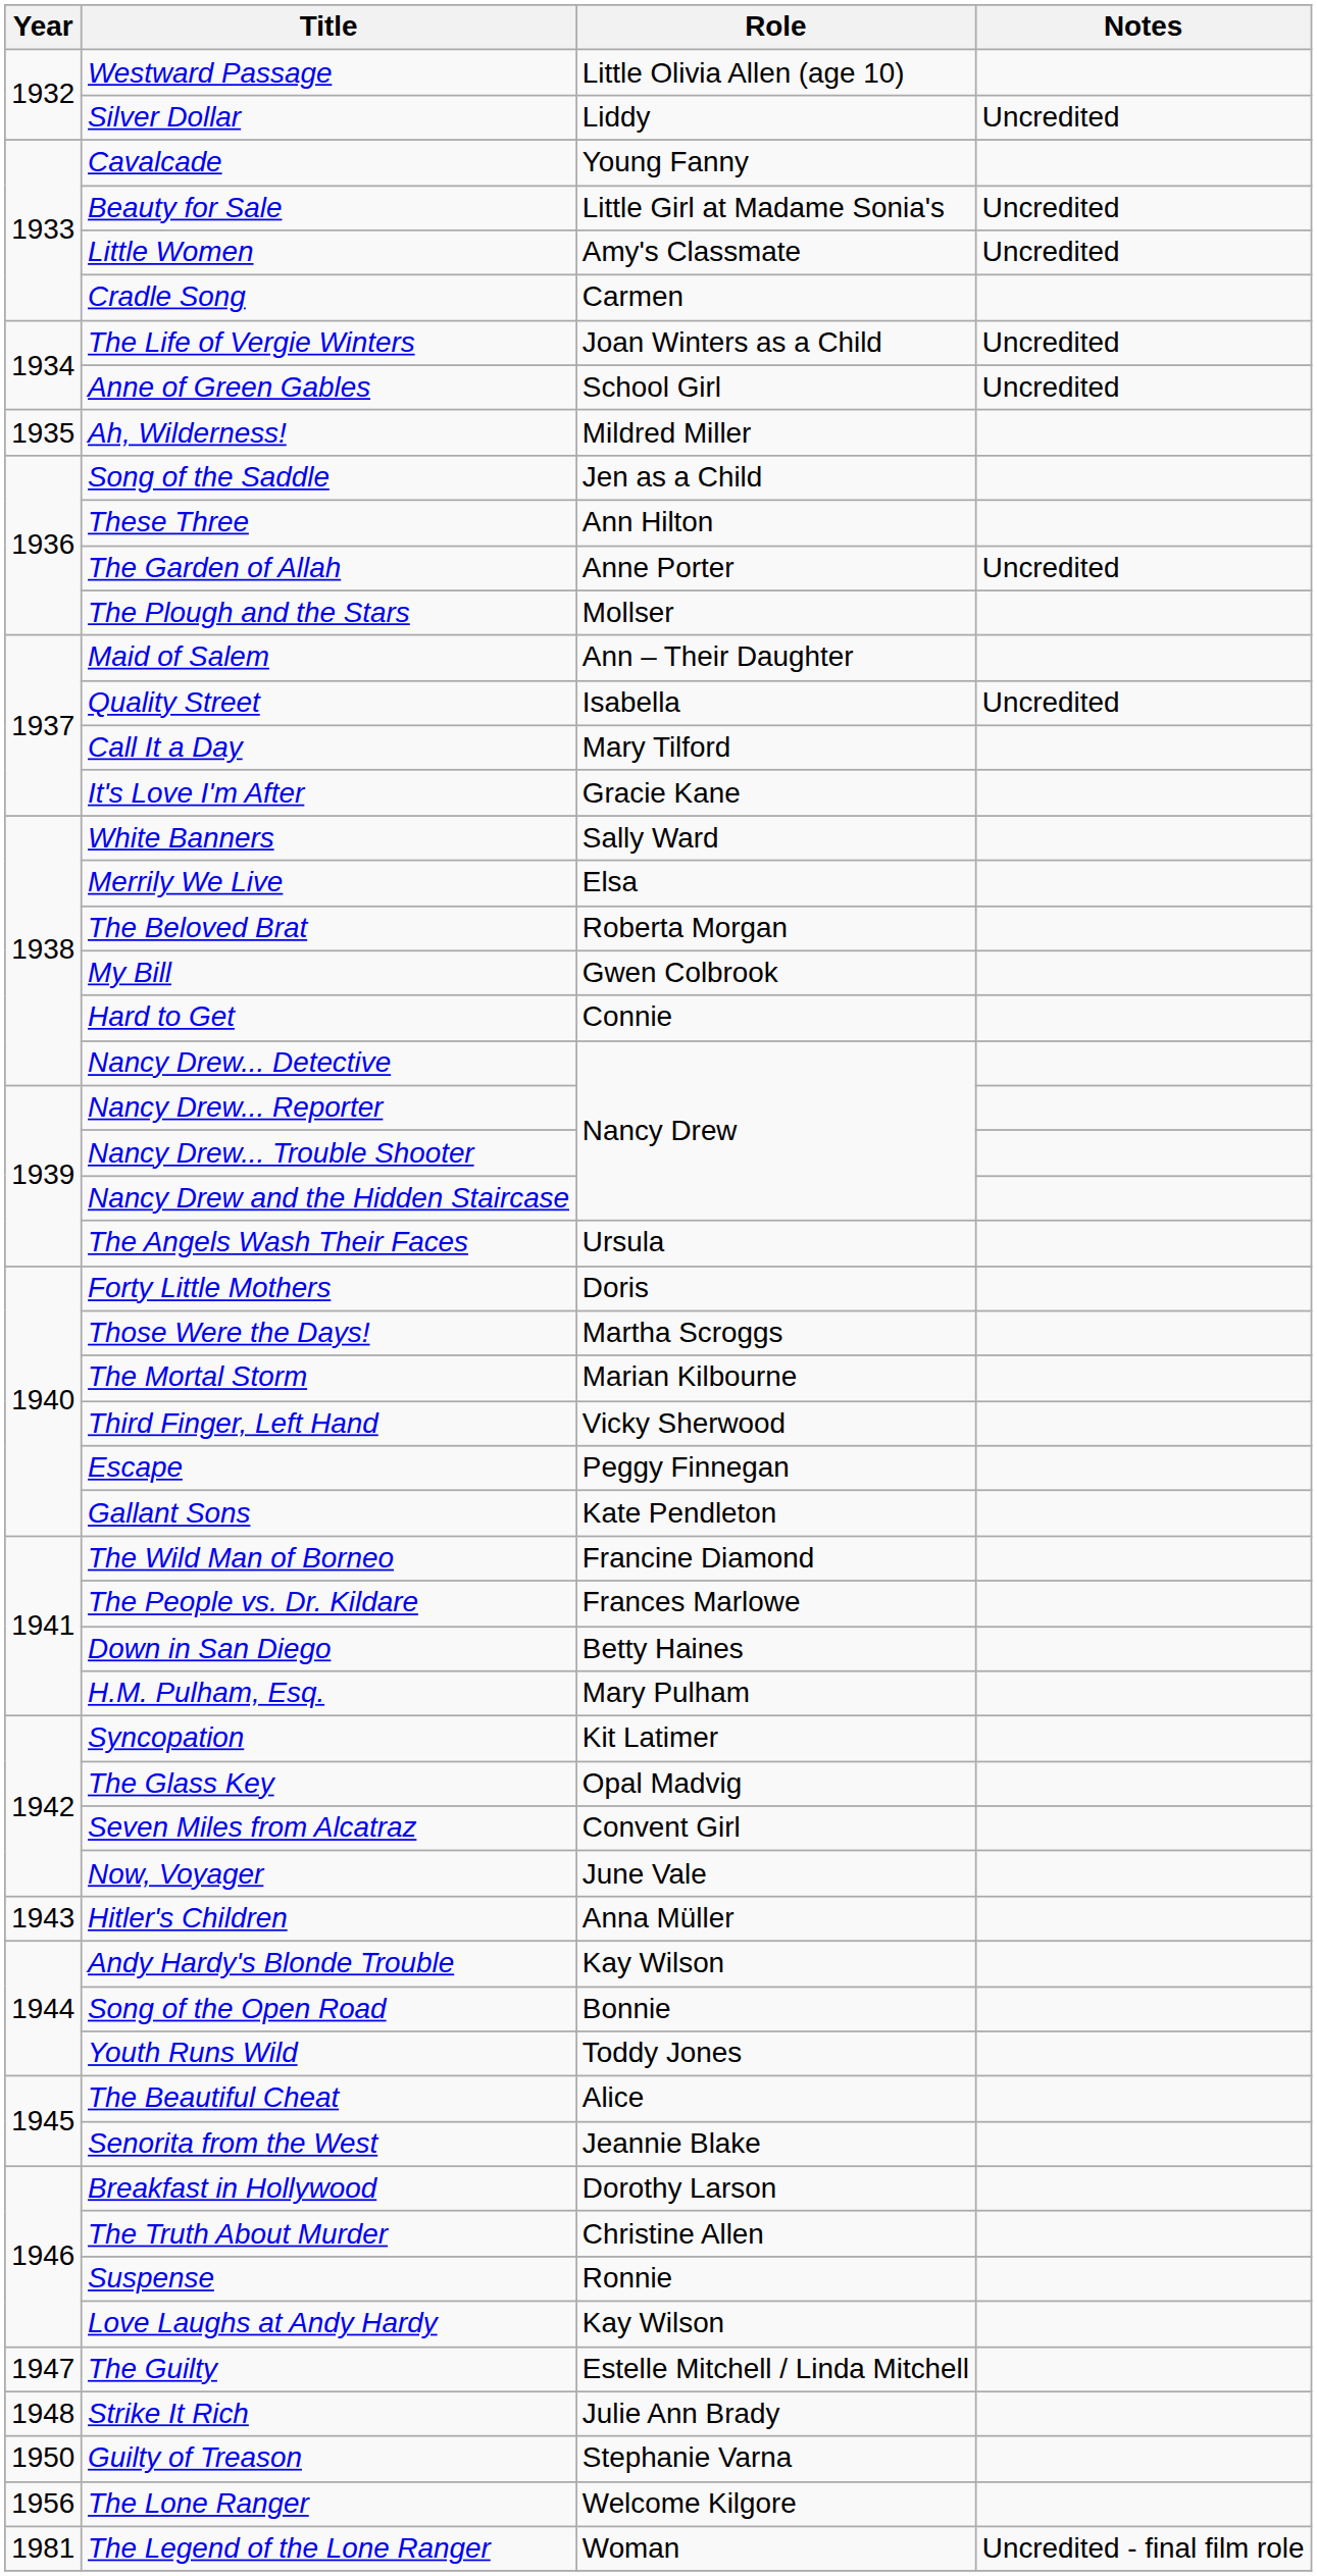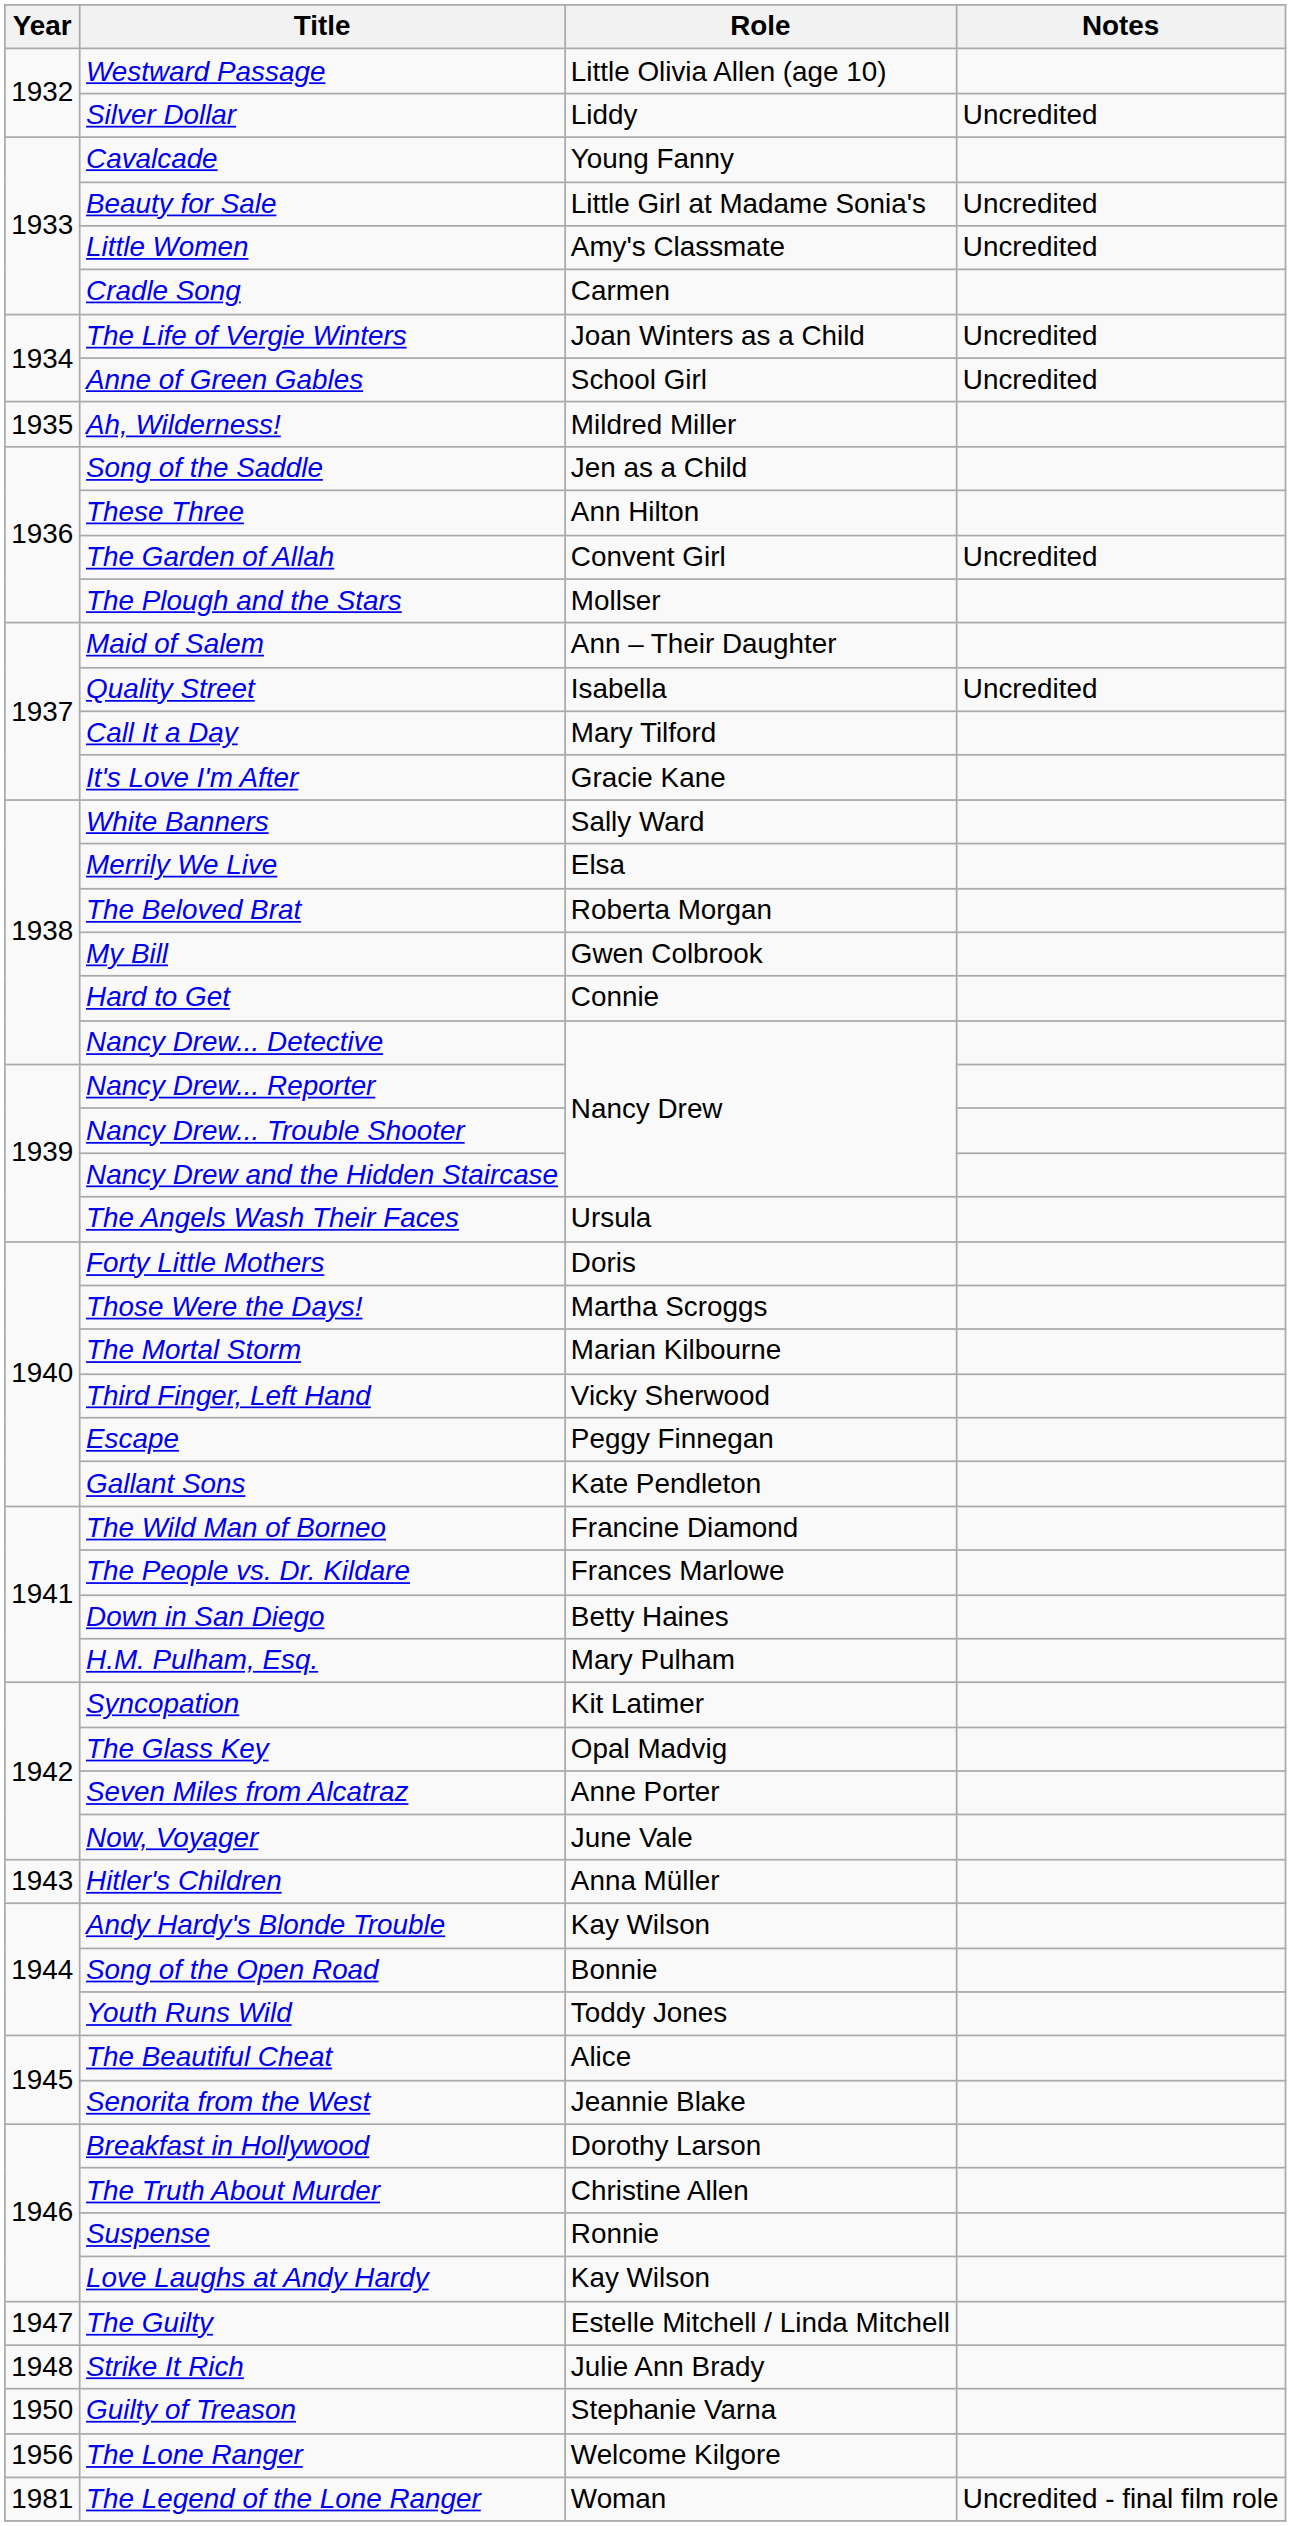 <table class="wikitable sortable">
 <tr>
 <th>Year</th>
 <th>Title</th>
 <th>Role</th>
 <th>Notes</th>
 </tr>
 <tr>
 <td rowspan=2>1932</td>
 <td><em><a href='#'>Westward Passage</a></em></td>
 <td>Little Olivia Allen (age 10)</td>
 <td></td>
 </tr>
 <tr>
 <td><em><a href='#'>Silver Dollar</a></em></td>
 <td>Liddy</td>
 <td>Uncredited</td>
 </tr>
 <tr>
 <td rowspan=4>1933</td>
 <td><em><a href='#'>Cavalcade</a></em></td>
 <td>Young Fanny</td>
 <td></td>
 </tr>
 <tr>
 <td><em><a href='#'>Beauty for Sale</a></em></td>
 <td>Little Girl at Madame Sonia's</td>
 <td>Uncredited</td>
 </tr>
 <tr>
 <td><em><a href='#'>Little Women</a></em></td>
 <td>Amy's Classmate</td>
 <td>Uncredited</td>
 </tr>
 <tr>
 <td><em><a href='#'>Cradle Song</a></em></td>
 <td>Carmen</td>
 <td></td>
 </tr>
 <tr>
 <td rowspan=2>1934</td>
 <td><em><a href='#'>The Life of Vergie Winters</a></em></td>
 <td>Joan Winters as a Child</td>
 <td>Uncredited</td>
 </tr>
 <tr>
 <td><em><a href='#'>Anne of Green Gables</a></em></td>
 <td>School Girl</td>
 <td>Uncredited</td>
 </tr>
 <tr>
 <td>1935</td>
 <td><em><a href='#'>Ah, Wilderness!</a></em></td>
 <td>Mildred Miller</td>
 <td></td>
 </tr>
 <tr>
 <td rowspan=4>1936</td>
 <td><em><a href='#'>Song of the Saddle</a></em></td>
 <td>Jen as a Child</td>
 <td></td>
 </tr>
 <tr>
 <td><em><a href='#'>These Three</a></em></td>
 <td>Ann Hilton</td>
 <td></td>
 </tr>
 <tr>
 <td><em><a href='#'>The Garden of Allah</a></em></td>
-<td>Anne Porter</td>
+<td>Convent Girl</td>
 <td>Uncredited</td>
 </tr>
 <tr>
 <td><em><a href='#'>The Plough and the Stars</a></em></td>
 <td>Mollser</td>
 <td></td>
 </tr>
 <tr>
 <td rowspan=4>1937</td>
 <td><em><a href='#'>Maid of Salem</a></em></td>
 <td>Ann – Their Daughter</td>
 <td></td>
 </tr>
 <tr>
 <td><em><a href='#'>Quality Street</a></em></td>
 <td>Isabella</td>
 <td>Uncredited</td>
 </tr>
 <tr>
 <td><em><a href='#'>Call It a Day</a></em></td>
 <td>Mary Tilford</td>
 <td></td>
 </tr>
 <tr>
 <td><em><a href='#'>It's Love I'm After</a></em></td>
 <td>Gracie Kane</td>
 <td></td>
 </tr>
 <tr>
 <td rowspan=6>1938</td>
 <td><em><a href='#'>White Banners</a></em></td>
 <td>Sally Ward</td>
 <td></td>
 </tr>
 <tr>
 <td><em><a href='#'>Merrily We Live</a></em></td>
 <td>Elsa</td>
 <td></td>
 </tr>
 <tr>
 <td><em><a href='#'>The Beloved Brat</a></em></td>
 <td>Roberta Morgan</td>
 <td></td>
 </tr>
 <tr>
 <td><em><a href='#'>My Bill</a></em></td>
 <td>Gwen Colbrook</td>
 <td></td>
 </tr>
 <tr>
 <td><em><a href='#'>Hard to Get</a></em></td>
 <td>Connie</td>
 <td></td>
 </tr>
 <tr>
 <td><em><a href='#'>Nancy Drew... Detective</a></em></td>
 <td rowspan=4>Nancy Drew</td>
 <td></td>
 </tr>
 <tr>
 <td rowspan=4>1939</td>
 <td><em><a href='#'>Nancy Drew... Reporter</a></em></td>
 <td></td>
 </tr>
 <tr>
 <td><em><a href='#'>Nancy Drew... Trouble Shooter</a></em></td>
 <td></td>
 </tr>
 <tr>
 <td><em><a href='#'>Nancy Drew and the Hidden Staircase</a></em></td>
 <td></td>
 </tr>
 <tr>
 <td><em><a href='#'>The Angels Wash Their Faces</a></em></td>
 <td>Ursula</td>
 <td></td>
 </tr>
 <tr>
 <td rowspan=6>1940</td>
 <td><em><a href='#'>Forty Little Mothers</a></em></td>
 <td>Doris</td>
 <td></td>
 </tr>
 <tr>
 <td><em><a href='#'>Those Were the Days!</a></em></td>
 <td>Martha Scroggs</td>
 <td></td>
 </tr>
 <tr>
 <td><em><a href='#'>The Mortal Storm</a></em></td>
 <td>Marian Kilbourne</td>
 <td></td>
 </tr>
 <tr>
 <td><em><a href='#'>Third Finger, Left Hand</a></em></td>
 <td>Vicky Sherwood</td>
 <td></td>
 </tr>
 <tr>
 <td><em><a href='#'>Escape</a></em></td>
 <td>Peggy Finnegan</td>
 <td></td>
 </tr>
 <tr>
 <td><em><a href='#'>Gallant Sons</a></em></td>
 <td>Kate Pendleton</td>
 <td></td>
 </tr>
 <tr>
 <td rowspan=4>1941</td>
 <td><em><a href='#'>The Wild Man of Borneo</a></em></td>
 <td>Francine Diamond</td>
 <td></td>
 </tr>
 <tr>
 <td><em><a href='#'>The People vs. Dr. Kildare</a></em></td>
 <td>Frances Marlowe</td>
 <td></td>
 </tr>
 <tr>
 <td><em><a href='#'>Down in San Diego</a></em></td>
 <td>Betty Haines</td>
 <td></td>
 </tr>
 <tr>
 <td><em><a href='#'>H.M. Pulham, Esq.</a></em></td>
 <td>Mary Pulham</td>
 <td></td>
 </tr>
 <tr>
 <td rowspan=4>1942</td>
 <td><em><a href='#'>Syncopation</a></em></td>
 <td>Kit Latimer</td>
 <td></td>
 </tr>
 <tr>
 <td><em><a href='#'>The Glass Key</a></em></td>
 <td>Opal Madvig</td>
 <td></td>
 </tr>
 <tr>
 <td><em><a href='#'>Seven Miles from Alcatraz</a></em></td>
-<td>Convent Girl</td>
+<td>Anne Porter</td>
 <td></td>
 </tr>
 <tr>
 <td><em><a href='#'>Now, Voyager</a></em></td>
 <td>June Vale</td>
 <td></td>
 </tr>
 <tr>
 <td>1943</td>
 <td><em><a href='#'>Hitler's Children</a></em></td>
 <td>Anna Müller</td>
 <td></td>
 </tr>
 <tr>
 <td rowspan=3>1944</td>
 <td><em><a href='#'>Andy Hardy's Blonde Trouble</a></em></td>
 <td>Kay Wilson</td>
 <td></td>
 </tr>
 <tr>
 <td><em><a href='#'>Song of the Open Road</a></em></td>
 <td>Bonnie</td>
 <td></td>
 </tr>
 <tr>
 <td><em><a href='#'>Youth Runs Wild</a></em></td>
 <td>Toddy Jones</td>
 <td></td>
 </tr>
 <tr>
 <td rowspan=2>1945</td>
 <td><em><a href='#'>The Beautiful Cheat</a></em></td>
 <td>Alice</td>
 <td></td>
 </tr>
 <tr>
 <td><em><a href='#'>Senorita from the West</a></em></td>
 <td>Jeannie Blake</td>
 <td></td>
 </tr>
 <tr>
 <td rowspan=4>1946</td>
 <td><em><a href='#'>Breakfast in Hollywood</a></em></td>
 <td>Dorothy Larson</td>
 <td></td>
 </tr>
 <tr>
 <td><em><a href='#'>The Truth About Murder</a></em></td>
 <td>Christine Allen</td>
 <td></td>
 </tr>
 <tr>
 <td><em><a href='#'>Suspense</a></em></td>
 <td>Ronnie</td>
 <td></td>
 </tr>
 <tr>
 <td><em><a href='#'>Love Laughs at Andy Hardy</a></em></td>
 <td>Kay Wilson</td>
 <td></td>
 </tr>
 <tr>
 <td>1947</td>
 <td><em><a href='#'>The Guilty</a></em></td>
 <td>Estelle Mitchell / Linda Mitchell</td>
 <td></td>
 </tr>
 <tr>
 <td>1948</td>
 <td><em><a href='#'>Strike It Rich</a></em></td>
 <td>Julie Ann Brady</td>
 <td></td>
 </tr>
 <tr>
 <td>1950</td>
 <td><em><a href='#'>Guilty of Treason</a></em></td>
 <td>Stephanie Varna</td>
 <td></td>
 </tr>
 <tr>
 <td>1956</td>
 <td><em><a href='#'>The Lone Ranger</a></em></td>
 <td>Welcome Kilgore</td>
 <td></td>
 </tr>
 <tr>
 <td>1981</td>
 <td><em><a href='#'>The Legend of the Lone Ranger</a></em></td>
 <td>Woman</td>
 <td>Uncredited - final film role</td>
 </tr>
 </table>
